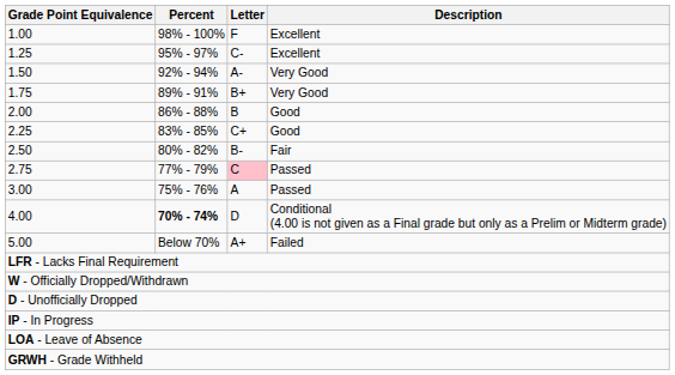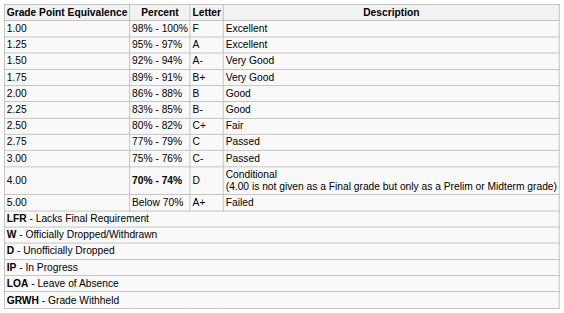 <table class="wikitable">
 <tr>
 <th>Grade Point Equivalence</th>
 <th>Percent</th>
 <th>Letter</th>
 <th>Description</th>
 </tr>
 <tr>
 <td>1.00</td>
 <td>98% - 100%</td>
 <td>F</td>
 <td>Excellent</td>
 </tr>
 <tr>
 <td>1.25</td>
 <td>95% - 97%</td>
-<td>C-</td>
+<td>A</td>
 <td>Excellent</td>
 </tr>
 <tr>
 <td>1.50</td>
 <td>92% - 94%</td>
 <td>A-</td>
 <td>Very Good</td>
 </tr>
 <tr>
 <td>1.75</td>
 <td>89% - 91%</td>
 <td>B+</td>
 <td>Very Good</td>
 </tr>
 <tr>
 <td>2.00</td>
 <td>86% - 88%</td>
 <td>B</td>
 <td>Good</td>
 </tr>
 <tr>
 <td>2.25</td>
 <td>83% - 85%</td>
-<td>C+</td>
+<td>B-</td>
 <td>Good</td>
 </tr>
 <tr>
 <td>2.50</td>
 <td>80% - 82%</td>
-<td>B-</td>
+<td>C+</td>
 <td>Fair</td>
 </tr>
 <tr>
 <td>2.75</td>
 <td>77% - 79%</td>
-<td style="background: pink;">C</td>
+<td>C</td>
 <td>Passed</td>
 </tr>
 <tr>
 <td>3.00</td>
 <td>75% - 76%</td>
-<td>A</td>
+<td>C-</td>
 <td>Passed</td>
 </tr>
 <tr>
 <td>4.00</td>
 <td><strong>70% - 74%</strong></td>
 <td>D</td>
 <td>Conditional<br>(4.00 is not given as a Final grade but only as a Prelim or Midterm grade)</td>
 </tr>
 <tr>
 <td>5.00</td>
 <td>Below 70%</td>
 <td>A+</td>
 <td>Failed</td>
 </tr>
 <tr>
 <td colspan="4"><strong>LFR</strong> - Lacks Final Requirement</td>
 </tr>
 <tr>
 <td colspan="4"><strong>W</strong> - Officially Dropped/Withdrawn</td>
 </tr>
 <tr>
 <td colspan="4"><strong>D</strong> - Unofficially Dropped</td>
 </tr>
 <tr>
 <td colspan="4"><strong>IP</strong> - In Progress</td>
 </tr>
 <tr>
 <td colspan="4"><strong>LOA</strong> - Leave of Absence</td>
 </tr>
 <tr>
 <td colspan="4"><strong>GRWH</strong> - Grade Withheld</td>
 </tr>
 </table>
